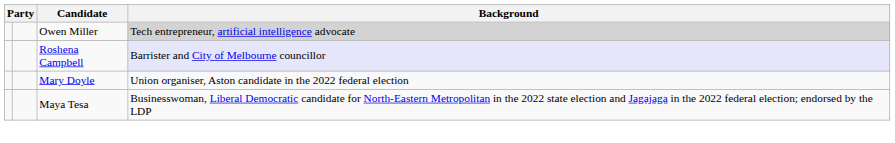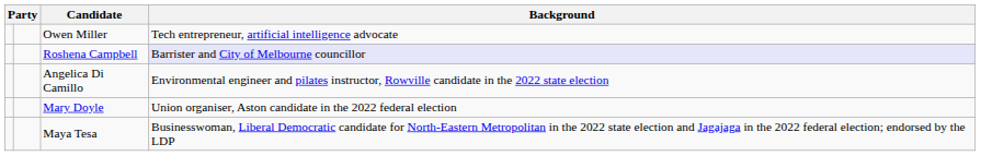 <table class="wikitable">
 <tr>
 <th colspan="2">Party</th>
 <th>Candidate</th>
 <th>Background</th>
 </tr>
 <tr>
 <td width="3pt" > </td>
 <td></td>
 <td>Owen Miller</td>
-<td style="background: lightgrey;">Tech entrepreneur, <a href='#'>artificial intelligence</a> advocate</td>
+<td>Tech entrepreneur, <a href='#'>artificial intelligence</a> advocate</td>
 </tr>
 <tr>
 <td width="3pt" > </td>
 <td></td>
 <td><a href='#'>Roshena Campbell</a></td>
 <td style="background: lavender;">Barrister and <a href='#'>City of Melbourne</a> councillor</td>
+</tr>
+<tr>
+<td width="3pt" > </td>
+<td></td>
+<td>Angelica Di Camillo</td>
+<td>Environmental engineer and <a href='#'>pilates</a> instructor, <a href='#'>Rowville</a> candidate in the <a href='#'>2022 state election</a></td>
 </tr>
 <tr>
 <td width="3pt" > </td>
 <td></td>
 <td><a href='#'>Mary Doyle</a></td>
 <td>Union organiser, Aston candidate in the 2022 federal election</td>
 </tr>
 <tr>
 <td width="3pt" > </td>
 <td></td>
 <td>Maya Tesa</td>
 <td>Businesswoman, <a href='#'>Liberal Democratic</a> candidate for <a href='#'>North-Eastern Metropolitan</a> in the 2022 state election and <a href='#'>Jagajaga</a> in the 2022 federal election; endorsed by the LDP</td>
 </tr>
 </table>
